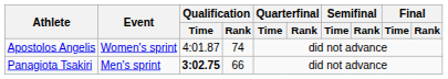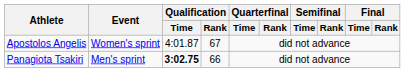 <table class="wikitable" style="font-size:90%">
 <tr>
 <th rowspan="2">Athlete</th>
 <th rowspan="2">Event</th>
 <th colspan="2">Qualification</th>
 <th colspan="2">Quarterfinal</th>
 <th colspan="2">Semifinal</th>
 <th colspan="2">Final</th>
 </tr>
 <tr style="font-size:95%">
 <th>Time</th>
 <th>Rank</th>
 <th>Time</th>
 <th>Rank</th>
 <th>Time</th>
 <th>Rank</th>
 <th>Time</th>
 <th>Rank</th>
 </tr>
 <tr align=center>
 <td align=left><a href='#'>Apostolos Angelis</a></td>
 <td align=left><a href='#'>Women's sprint</a></td>
 <td>4:01.87</td>
-<td>74</td>
+<td>67</td>
 <td colspan=6>did not advance</td>
 </tr>
 <tr align=center>
 <td align=left><a href='#'>Panagiota Tsakiri</a></td>
 <td align=left><a href='#'>Men's sprint</a></td>
 <td><strong>3:02.75</strong></td>
 <td>66</td>
 <td colspan=6>did not advance</td>
 </tr>
 </table>
